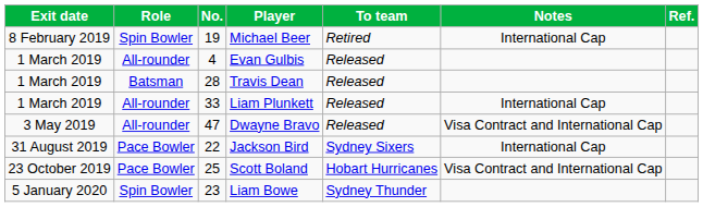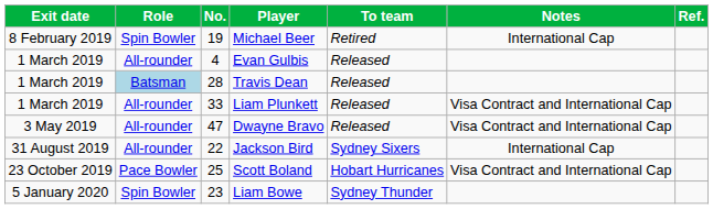 <table class="wikitable sortable" style="text-align:center; font-size:90%">
 <tr>
 <th style="background:#00B13F; color:white;"><strong>Exit date</strong></th>
 <th style="background:#00B13F; color:white;"><strong>Role</strong></th>
 <th style="background:#00B13F; color:white;"><strong>No.</strong></th>
 <th style="background:#00B13F; color:white;"><strong>Player</strong></th>
 <th style="background:#00B13F; color:white;"><strong>To team</strong></th>
 <th style="background:#00B13F; color:white;"><strong>Notes</strong></th>
 <th style="background:#00B13F; color:white;"><strong>Ref.</strong></th>
 </tr>
 <tr>
 <td>8 February 2019</td>
 <td style="text-align:center;"><a href='#'>Spin Bowler</a></td>
 <td style="text-align:center;">19</td>
 <td style="text-align:left;"> <a href='#'>Michael Beer</a></td>
 <td style="text-align:left;"><em>Retired</em></td>
 <td>International Cap</td>
 <td></td>
 </tr>
 <tr>
 <td>1 March 2019</td>
 <td style="text-align:center;"><a href='#'>All-rounder</a></td>
 <td style="text-align:center;">4</td>
 <td style="text-align:left;"> <a href='#'>Evan Gulbis</a></td>
 <td style="text-align:left;"><em>Released</em></td>
 <td></td>
 <td></td>
 </tr>
 <tr>
 <td>1 March 2019</td>
-<td style="text-align:center;"><a href='#'>Batsman</a></td>
+<td style="background: lightblue; text-align:center;"><a href='#'>Batsman</a></td>
 <td style="text-align:center;">28</td>
 <td style="text-align:left;"> <a href='#'>Travis Dean</a></td>
 <td style="text-align:left;"><em>Released</em></td>
 <td></td>
 <td></td>
 </tr>
 <tr>
 <td>1 March 2019</td>
 <td style="text-align:center;"><a href='#'>All-rounder</a></td>
 <td style="text-align:center;">33</td>
 <td style="text-align:left;"> <a href='#'>Liam Plunkett</a></td>
 <td style="text-align:left;"><em>Released</em></td>
-<td>International Cap</td>
+<td>Visa Contract and International Cap</td>
 <td></td>
 </tr>
 <tr>
 <td>3 May 2019</td>
 <td style="text-align:center;"><a href='#'>All-rounder</a></td>
 <td style="text-align:center;">47</td>
 <td style="text-align:left;"> <a href='#'>Dwayne Bravo</a></td>
 <td style="text-align:left;"><em>Released</em></td>
 <td>Visa Contract and International Cap</td>
 <td></td>
 </tr>
 <tr>
 <td>31 August 2019</td>
-<td style="text-align:center;"><a href='#'>Pace Bowler</a></td>
+<td style="text-align:center;"><a href='#'>All-rounder</a></td>
 <td style="text-align:center;">22</td>
 <td style="text-align:left;"> <a href='#'>Jackson Bird</a></td>
 <td style="text-align:left;"> <a href='#'>Sydney Sixers</a></td>
 <td>International Cap</td>
 <td></td>
 </tr>
 <tr>
 <td>23 October 2019</td>
 <td style="text-align:center;"><a href='#'>Pace Bowler</a></td>
 <td style="text-align:center;">25</td>
 <td style="text-align:left;"> <a href='#'>Scott Boland</a></td>
 <td style="text-align:left;"> <a href='#'>Hobart Hurricanes</a></td>
 <td>Visa Contract and International Cap</td>
 <td></td>
 </tr>
 <tr>
 <td>5 January 2020</td>
 <td style="text-align:center;"><a href='#'>Spin Bowler</a></td>
 <td style="text-align:center;">23</td>
 <td style="text-align:left;"> <a href='#'>Liam Bowe</a></td>
 <td style="text-align:left;"> <a href='#'>Sydney Thunder</a></td>
 <td></td>
 <td></td>
 </tr>
 </table>
